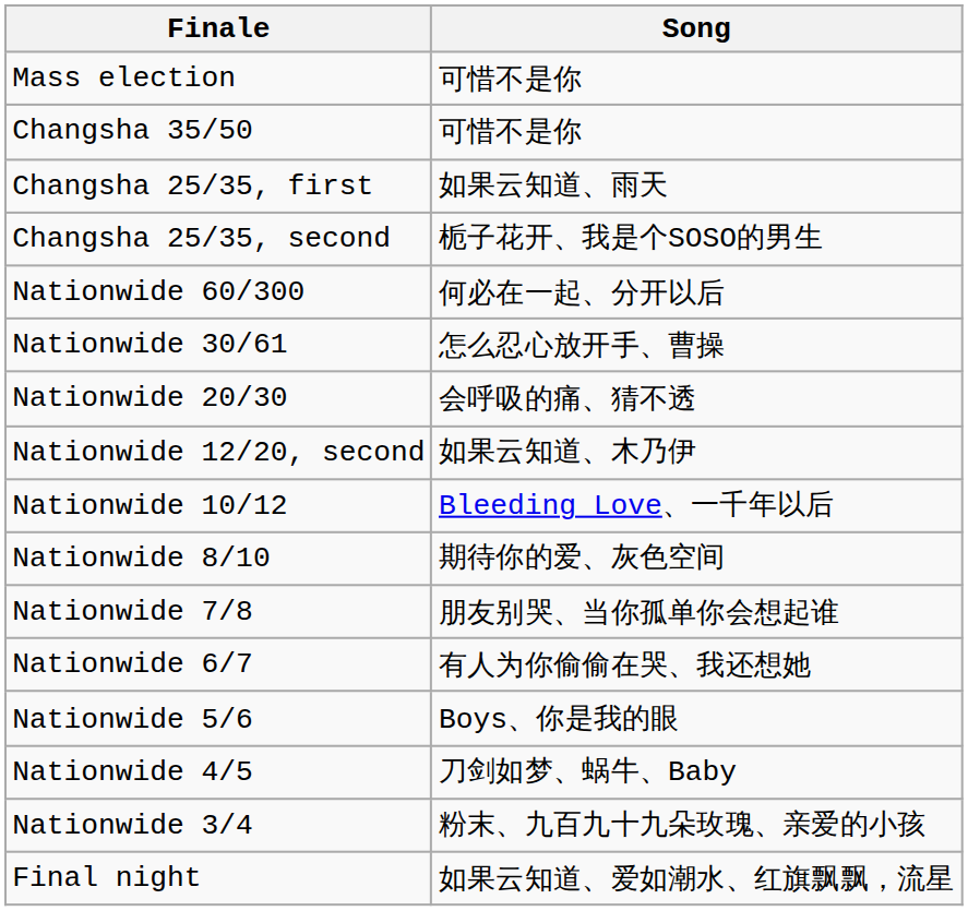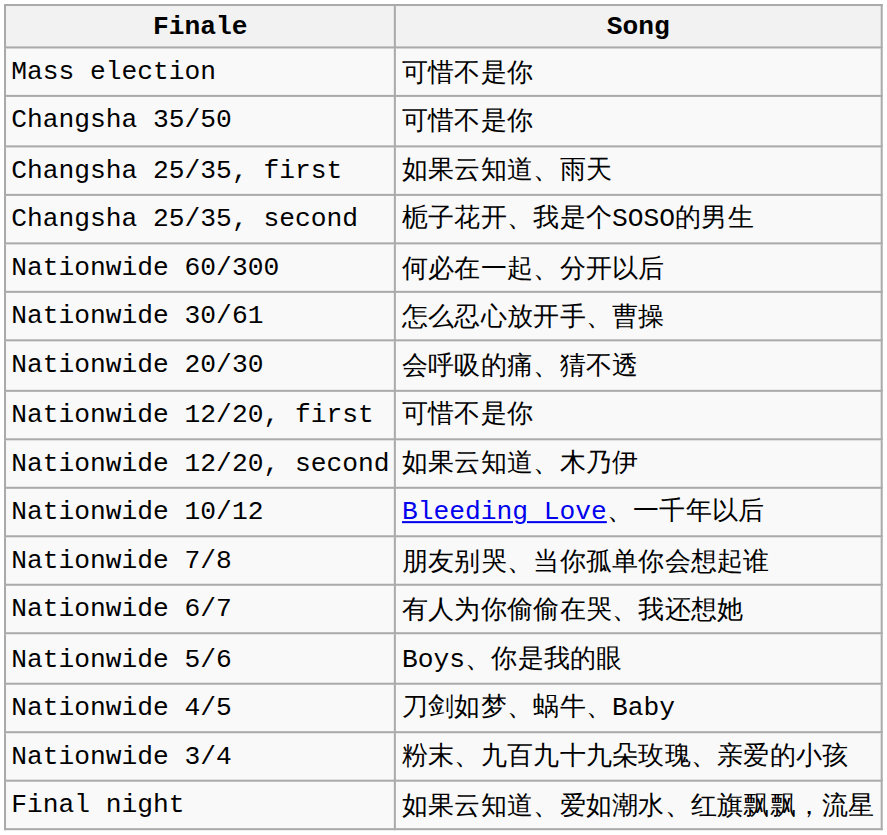 <table class="wikitable">
 <tr>
 <th>Finale</th>
 <th>Song</th>
 </tr>
 <tr>
 <td>Mass election</td>
 <td>可惜不是你</td>
 </tr>
 <tr>
 <td>Changsha 35/50</td>
 <td>可惜不是你</td>
 </tr>
 <tr>
 <td>Changsha 25/35, first</td>
 <td>如果云知道、雨天</td>
 </tr>
 <tr>
 <td>Changsha 25/35, second</td>
 <td>栀子花开、我是个SOSO的男生</td>
 </tr>
 <tr>
 <td>Nationwide 60/300</td>
 <td>何必在一起、分开以后</td>
 </tr>
 <tr>
 <td>Nationwide 30/61</td>
 <td>怎么忍心放开手、曹操</td>
 </tr>
 <tr>
 <td>Nationwide 20/30</td>
 <td>会呼吸的痛、猜不透</td>
 </tr>
 <tr>
+<td>Nationwide 12/20, first</td>
+<td>可惜不是你</td>
+</tr>
+<tr>
 <td>Nationwide 12/20, second</td>
 <td>如果云知道、木乃伊</td>
 </tr>
 <tr>
 <td>Nationwide 10/12</td>
 <td><a href='#'>Bleeding Love</a>、一千年以后</td>
-</tr>
-<tr>
-<td>Nationwide 8/10</td>
-<td>期待你的爱、灰色空间</td>
 </tr>
 <tr>
 <td>Nationwide 7/8</td>
 <td>朋友别哭、当你孤单你会想起谁</td>
 </tr>
 <tr>
 <td>Nationwide 6/7</td>
 <td>有人为你偷偷在哭、我还想她</td>
 </tr>
 <tr>
 <td>Nationwide 5/6</td>
 <td>Boys、你是我的眼</td>
 </tr>
 <tr>
 <td>Nationwide 4/5</td>
 <td>刀剑如梦、蜗牛、Baby</td>
 </tr>
 <tr>
 <td>Nationwide 3/4</td>
 <td>粉末、九百九十九朵玫瑰、亲爱的小孩</td>
 </tr>
 <tr>
 <td>Final night</td>
 <td>如果云知道、爱如潮水、红旗飘飘，流星</td>
 </tr>
 </table>
